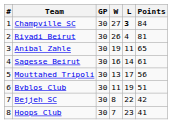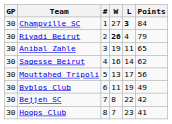 <table class="wikitable">
 <tr>
+<th>GP</th>
+<th>Team</th>
 <th>#</th>
-<th>Team</th>
-<th>GP</th>
 <th>W</th>
 <th>L</th>
 <th>Points</th>
 </tr>
 <tr>
+<td>30</td>
+<td><a href='#'>Champville SC</a></td>
 <td>1</td>
-<td><a href='#'>Champville SC</a></td>
-<td>30</td>
 <td>27</td>
 <td><strong>3</strong></td>
 <td>84</td>
 </tr>
 <tr>
+<td>30</td>
+<td><a href='#'>Riyadi Beirut</a></td>
 <td>2</td>
-<td><a href='#'>Riyadi Beirut</a></td>
-<td>30</td>
-<td>26</td>
+<td><strong>26</strong></td>
 <td>4</td>
-<td>81</td>
+<td>79</td>
 </tr>
 <tr>
+<td>30</td>
+<td><a href='#'>Anibal Zahle</a></td>
 <td>3</td>
-<td><a href='#'>Anibal Zahle</a></td>
-<td>30</td>
 <td>19</td>
 <td>11</td>
 <td>65</td>
 </tr>
 <tr>
+<td>30</td>
+<td><a href='#'>Sagesse Beirut</a></td>
 <td>4</td>
-<td><a href='#'>Sagesse Beirut</a></td>
-<td>30</td>
 <td>16</td>
 <td>14</td>
-<td>61</td>
+<td>62</td>
 </tr>
 <tr>
+<td>30</td>
+<td><a href='#'>Mouttahed Tripoli</a></td>
 <td>5</td>
-<td><a href='#'>Mouttahed Tripoli</a></td>
-<td>30</td>
 <td>13</td>
 <td>17</td>
 <td>56</td>
 </tr>
 <tr>
+<td>30</td>
+<td><a href='#'>Byblos Club</a></td>
 <td>6</td>
-<td><a href='#'>Byblos Club</a></td>
-<td>30</td>
 <td>11</td>
 <td>19</td>
-<td>51</td>
+<td>49</td>
 </tr>
 <tr>
+<td>30</td>
+<td><a href='#'>Bejjeh SC</a></td>
 <td>7</td>
-<td><a href='#'>Bejjeh SC</a></td>
-<td>30</td>
 <td>8</td>
 <td>22</td>
 <td>42</td>
 </tr>
 <tr>
+<td>30</td>
+<td><a href='#'>Hoops Club</a></td>
 <td>8</td>
-<td><a href='#'>Hoops Club</a></td>
-<td>30</td>
 <td>7</td>
 <td>23</td>
 <td>41</td>
 </tr>
 </table>
